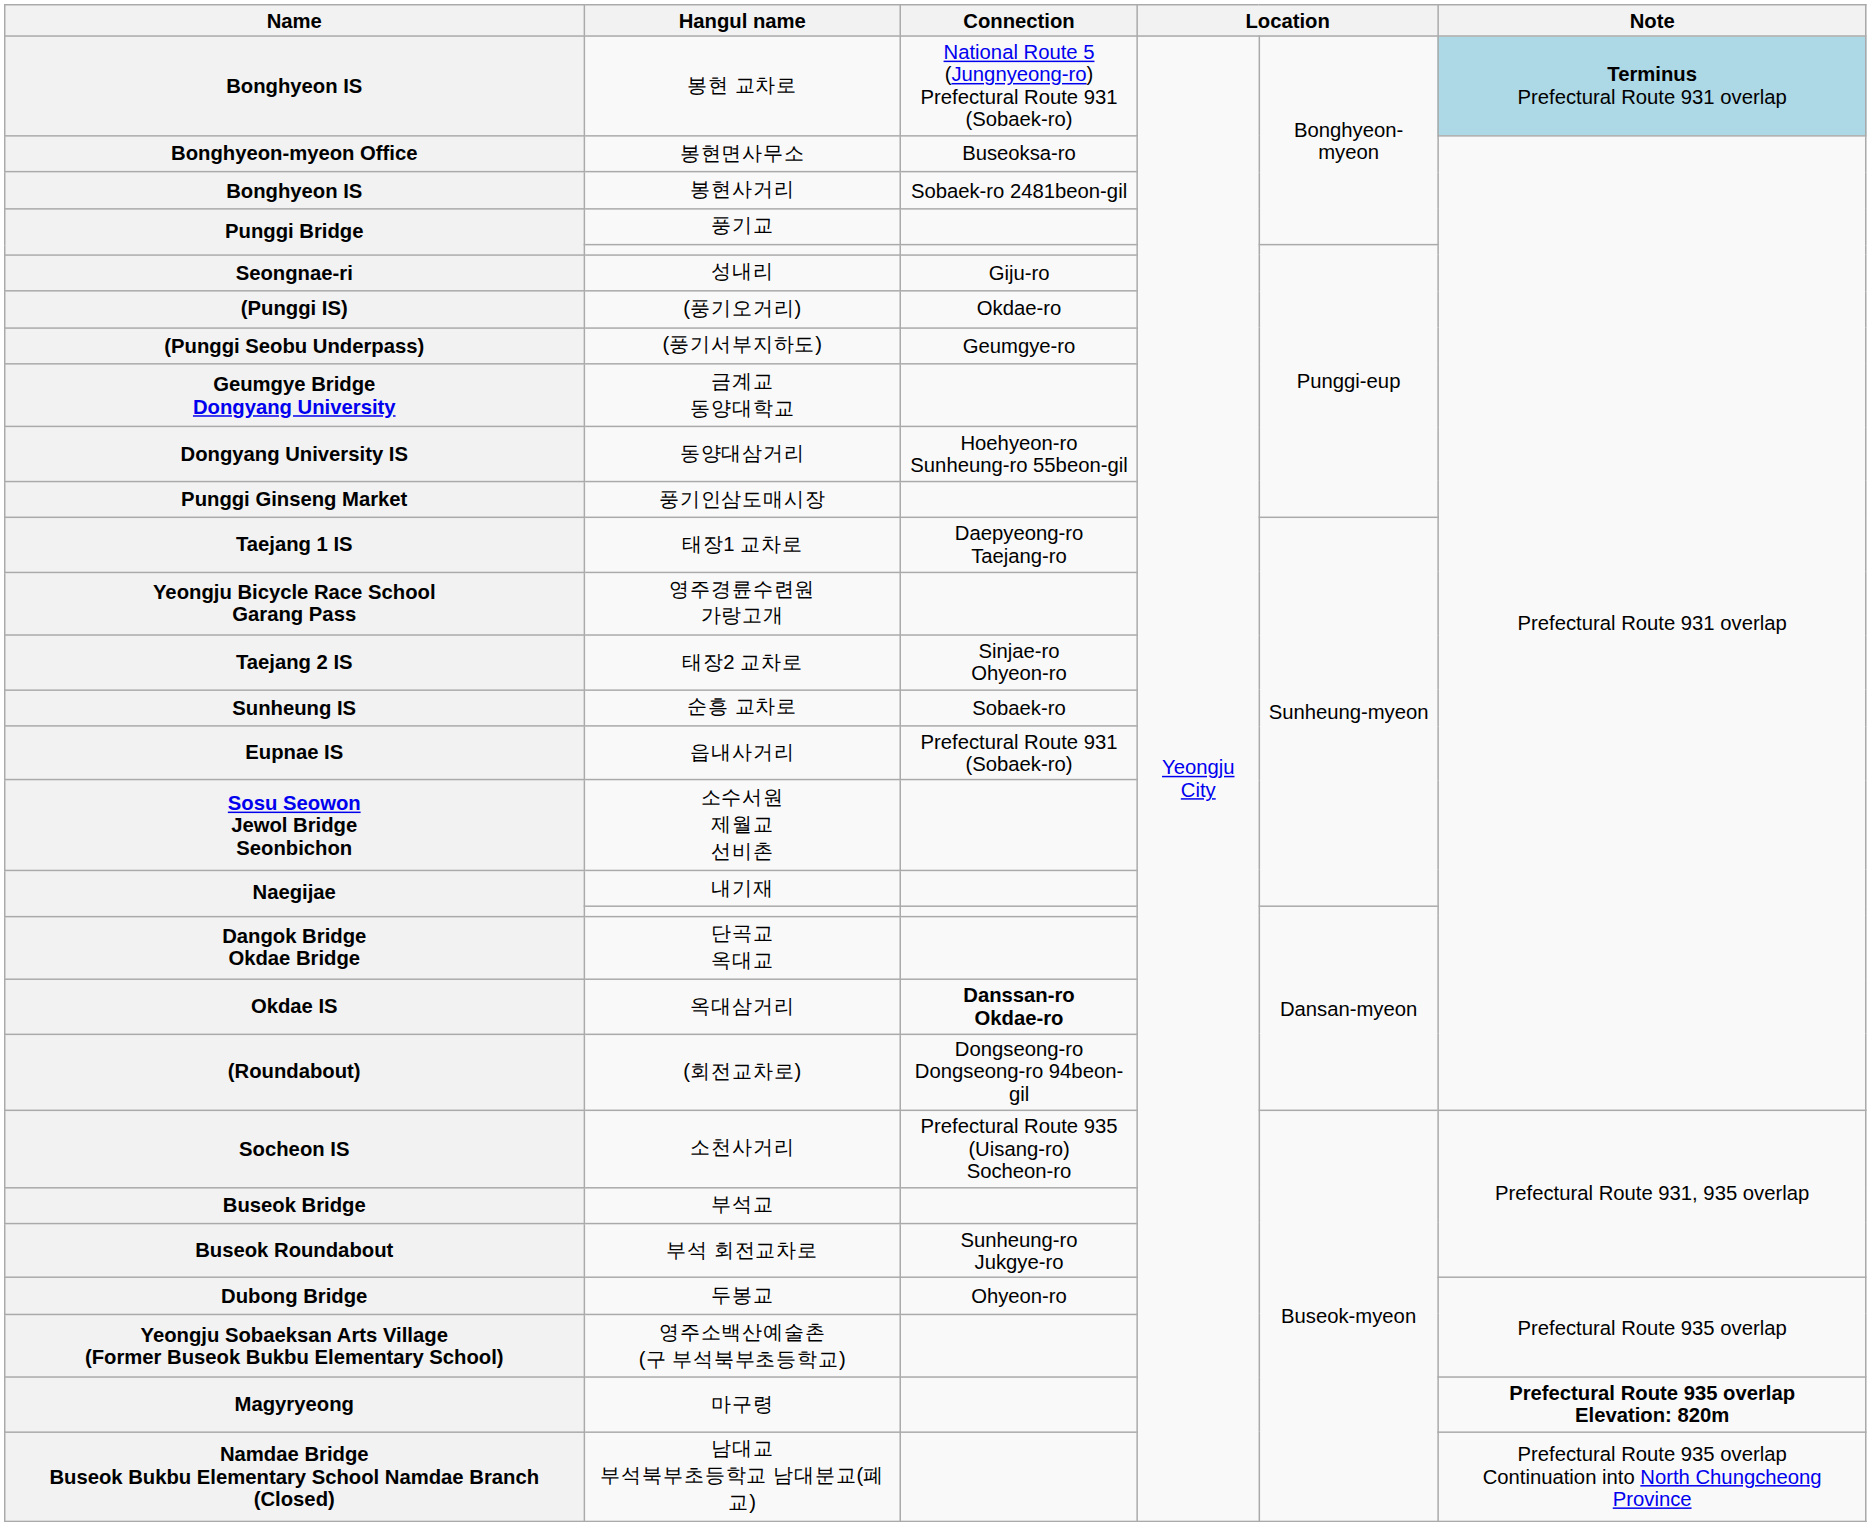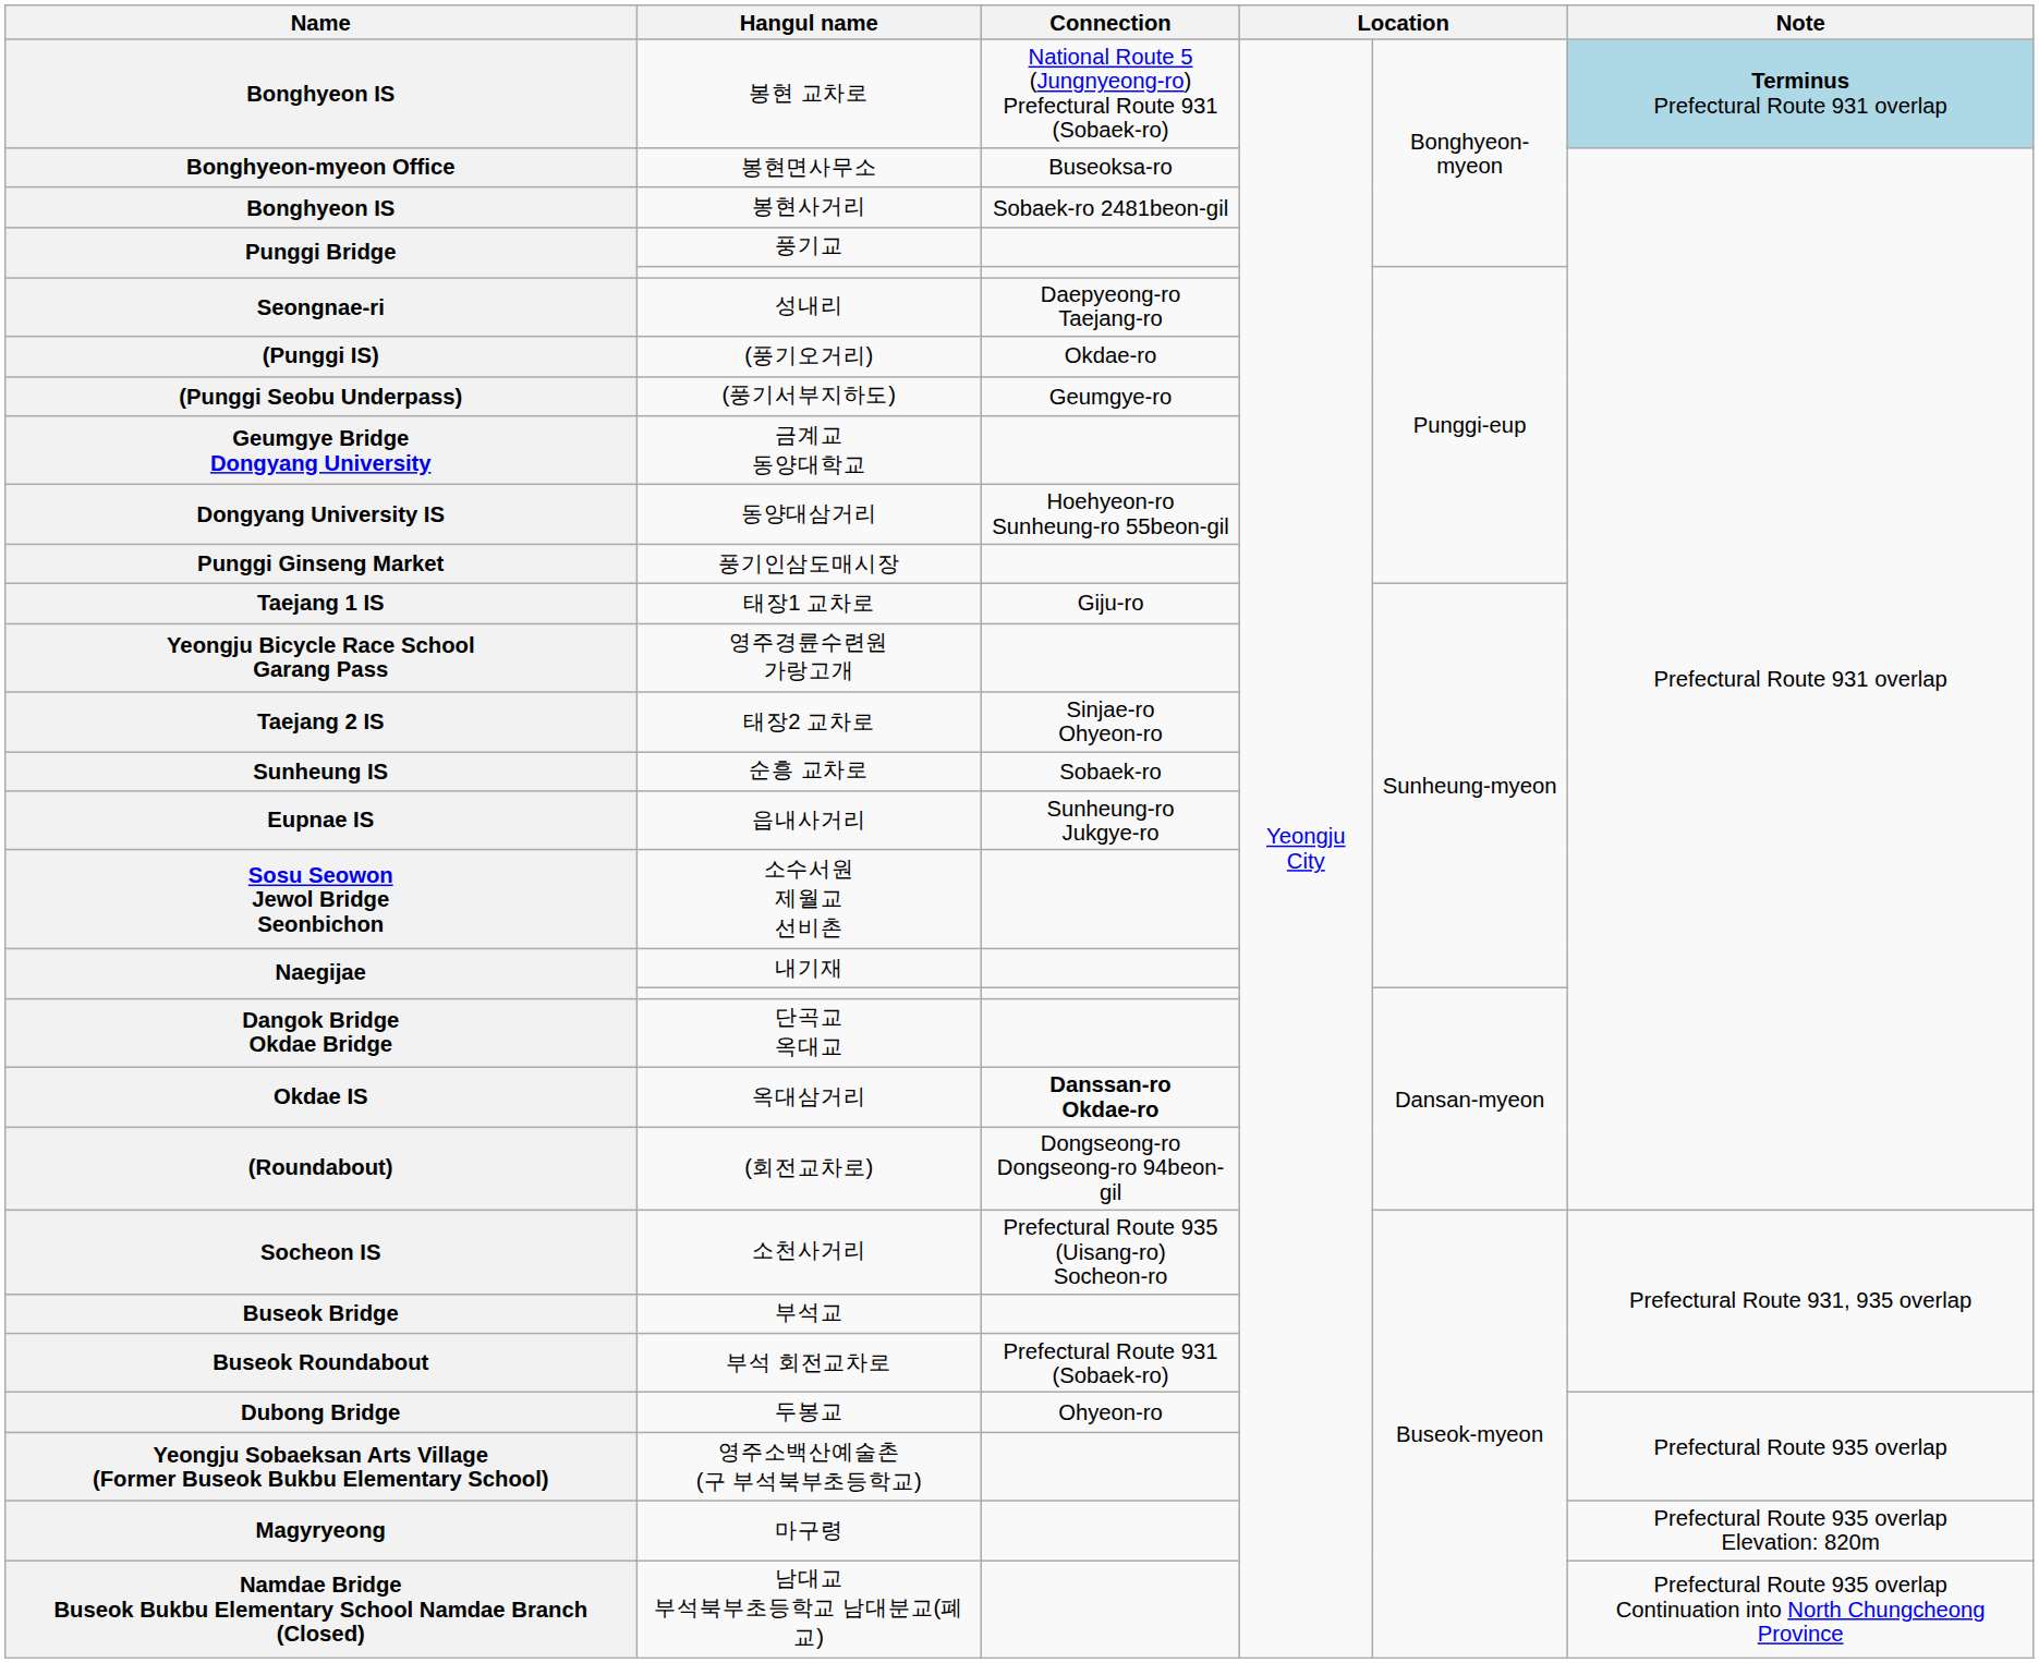 <table class="wikitable" style="font-size: 85%; text-align: center;">
 <tr>
 <th>Name </th>
 <th>Hangul name</th>
 <th>Connection</th>
 <th colspan="2">Location</th>
 <th>Note</th>
 </tr>
 <tr>
 <th>Bonghyeon IS</th>
 <td>봉현 교차로</td>
 <td><a href='#'>National Route 5</a><br>(<a href='#'>Jungnyeong-ro</a>)<br>Prefectural Route 931<br>(Sobaek-ro)</td>
 <td rowspan=29><a href='#'>Yeongju City</a></td>
 <td rowspan=4>Bonghyeon-myeon</td>
 <td style="background: lightblue;"><strong>Terminus</strong><br>Prefectural Route 931 overlap</td>
 </tr>
 <tr>
 <th>Bonghyeon-myeon Office</th>
 <td>봉현면사무소</td>
 <td>Buseoksa-ro</td>
 <td rowspan=21>Prefectural Route 931 overlap</td>
 </tr>
 <tr>
 <th>Bonghyeon IS</th>
 <td>봉현사거리</td>
 <td>Sobaek-ro 2481beon-gil</td>
 </tr>
 <tr>
 <th rowspan=2>Punggi Bridge</th>
 <td>풍기교</td>
 <td></td>
 </tr>
 <tr>
 <td></td>
 <td></td>
 <td rowspan=7>Punggi-eup</td>
 </tr>
 <tr>
 <th>Seongnae-ri</th>
 <td>성내리</td>
-<td>Giju-ro</td>
+<td>Daepyeong-ro<br>Taejang-ro</td>
 </tr>
 <tr>
 <th>(Punggi IS)</th>
 <td>(풍기오거리)</td>
 <td>Okdae-ro</td>
 </tr>
 <tr>
 <th>(Punggi Seobu Underpass)</th>
 <td>(풍기서부지하도)</td>
 <td>Geumgye-ro</td>
 </tr>
 <tr>
 <th>Geumgye Bridge<br><a href='#'>Dongyang University</a></th>
 <td>금계교<br>동양대학교</td>
 <td></td>
 </tr>
 <tr>
 <th>Dongyang University IS</th>
 <td>동양대삼거리</td>
 <td>Hoehyeon-ro<br>Sunheung-ro 55beon-gil</td>
 </tr>
 <tr>
 <th>Punggi Ginseng Market</th>
 <td>풍기인삼도매시장</td>
 <td></td>
 </tr>
 <tr>
 <th>Taejang 1 IS</th>
 <td>태장1 교차로</td>
-<td>Daepyeong-ro<br>Taejang-ro</td>
+<td>Giju-ro</td>
 <td rowspan=7>Sunheung-myeon</td>
 </tr>
 <tr>
 <th>Yeongju Bicycle Race School<br>Garang Pass</th>
 <td>영주경륜수련원<br>가랑고개</td>
 <td></td>
 </tr>
 <tr>
 <th>Taejang 2 IS</th>
 <td>태장2 교차로</td>
 <td>Sinjae-ro<br>Ohyeon-ro</td>
 </tr>
 <tr>
 <th>Sunheung IS</th>
 <td>순흥 교차로</td>
 <td>Sobaek-ro</td>
 </tr>
 <tr>
 <th>Eupnae IS</th>
 <td>읍내사거리</td>
-<td>Prefectural Route 931<br>(Sobaek-ro)</td>
+<td>Sunheung-ro<br>Jukgye-ro</td>
 </tr>
 <tr>
 <th><a href='#'>Sosu Seowon</a><br>Jewol Bridge<br>Seonbichon</th>
 <td>소수서원<br>제월교<br>선비촌</td>
 <td></td>
 </tr>
 <tr>
 <th rowspan=2>Naegijae</th>
 <td>내기재</td>
 <td></td>
 </tr>
 <tr>
 <td></td>
 <td></td>
 <td rowspan=4>Dansan-myeon</td>
 </tr>
 <tr>
 <th>Dangok Bridge<br>Okdae Bridge</th>
 <td>단곡교<br>옥대교</td>
 <td></td>
 </tr>
 <tr>
 <th>Okdae IS</th>
 <td>옥대삼거리</td>
 <td><strong>Danssan-ro<br>Okdae-ro</strong></td>
 </tr>
 <tr>
 <th>(Roundabout)</th>
 <td>(회전교차로)</td>
 <td>Dongseong-ro<br>Dongseong-ro 94beon-gil</td>
 </tr>
 <tr>
 <th>Socheon IS</th>
 <td>소천사거리</td>
 <td>Prefectural Route 935<br>(Uisang-ro)<br>Socheon-ro</td>
 <td rowspan=7>Buseok-myeon</td>
 <td rowspan=3>Prefectural Route 931, 935 overlap</td>
 </tr>
 <tr>
 <th>Buseok Bridge</th>
 <td>부석교</td>
 <td></td>
 </tr>
 <tr>
 <th>Buseok Roundabout</th>
 <td>부석 회전교차로</td>
-<td>Sunheung-ro<br>Jukgye-ro</td>
+<td>Prefectural Route 931<br>(Sobaek-ro)</td>
 </tr>
 <tr>
 <th>Dubong Bridge</th>
 <td>두봉교</td>
 <td>Ohyeon-ro</td>
 <td rowspan=2>Prefectural Route 935 overlap</td>
 </tr>
 <tr>
 <th>Yeongju Sobaeksan Arts Village<br>(Former Buseok Bukbu Elementary School)</th>
 <td>영주소백산예술촌<br>(구 부석북부초등학교)</td>
 <td></td>
 </tr>
 <tr>
 <th>Magyryeong</th>
 <td>마구령</td>
 <td></td>
-<td><strong>Prefectural Route 935 overlap<br>Elevation: 820m</strong></td>
+<td>Prefectural Route 935 overlap<br>Elevation: 820m</td>
 </tr>
 <tr>
 <th>Namdae Bridge<br>Buseok Bukbu Elementary School Namdae Branch (Closed)</th>
 <td>남대교<br>부석북부초등학교 남대분교(폐교)</td>
 <td></td>
 <td>Prefectural Route 935 overlap<br>Continuation into <a href='#'>North Chungcheong Province</a></td>
 </tr>
 <tr>
 </tr>
 </table>
